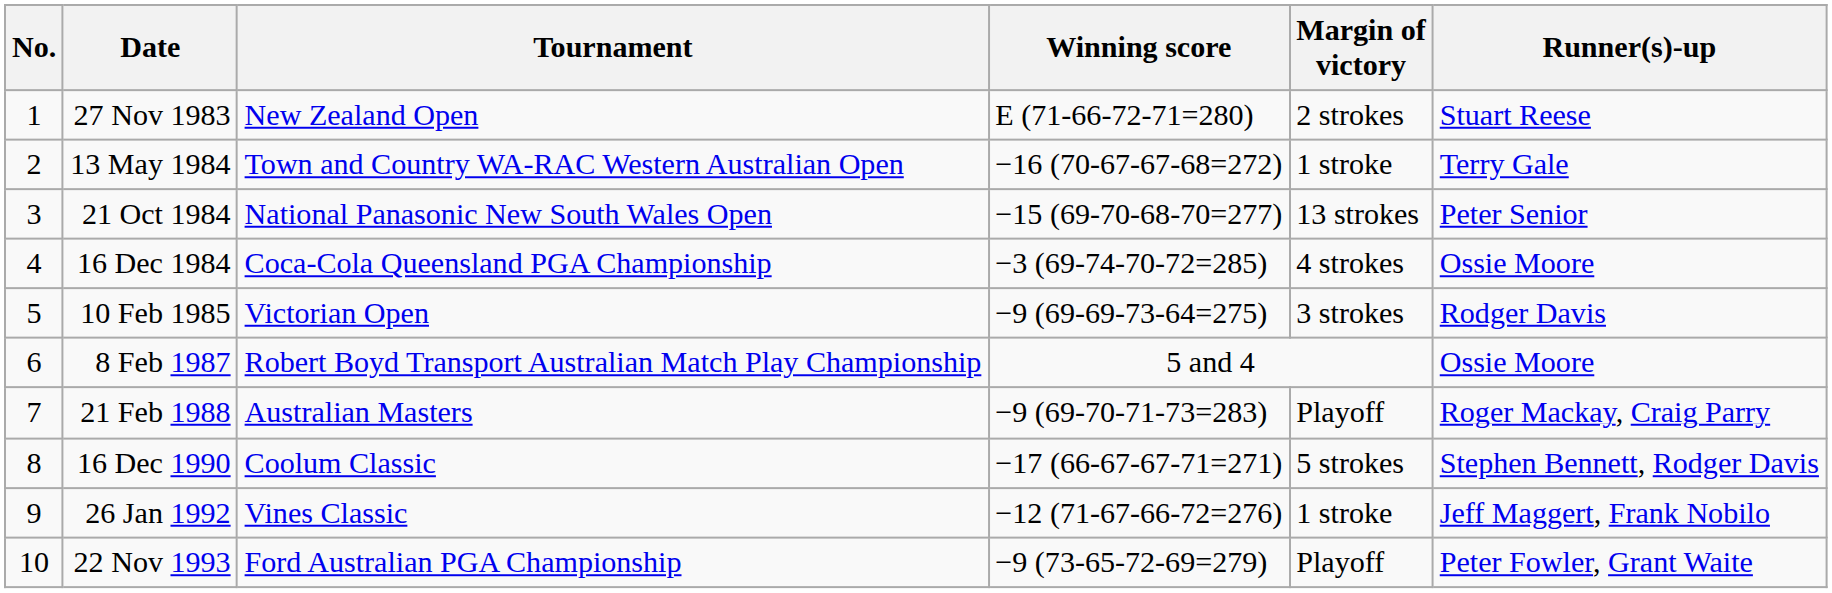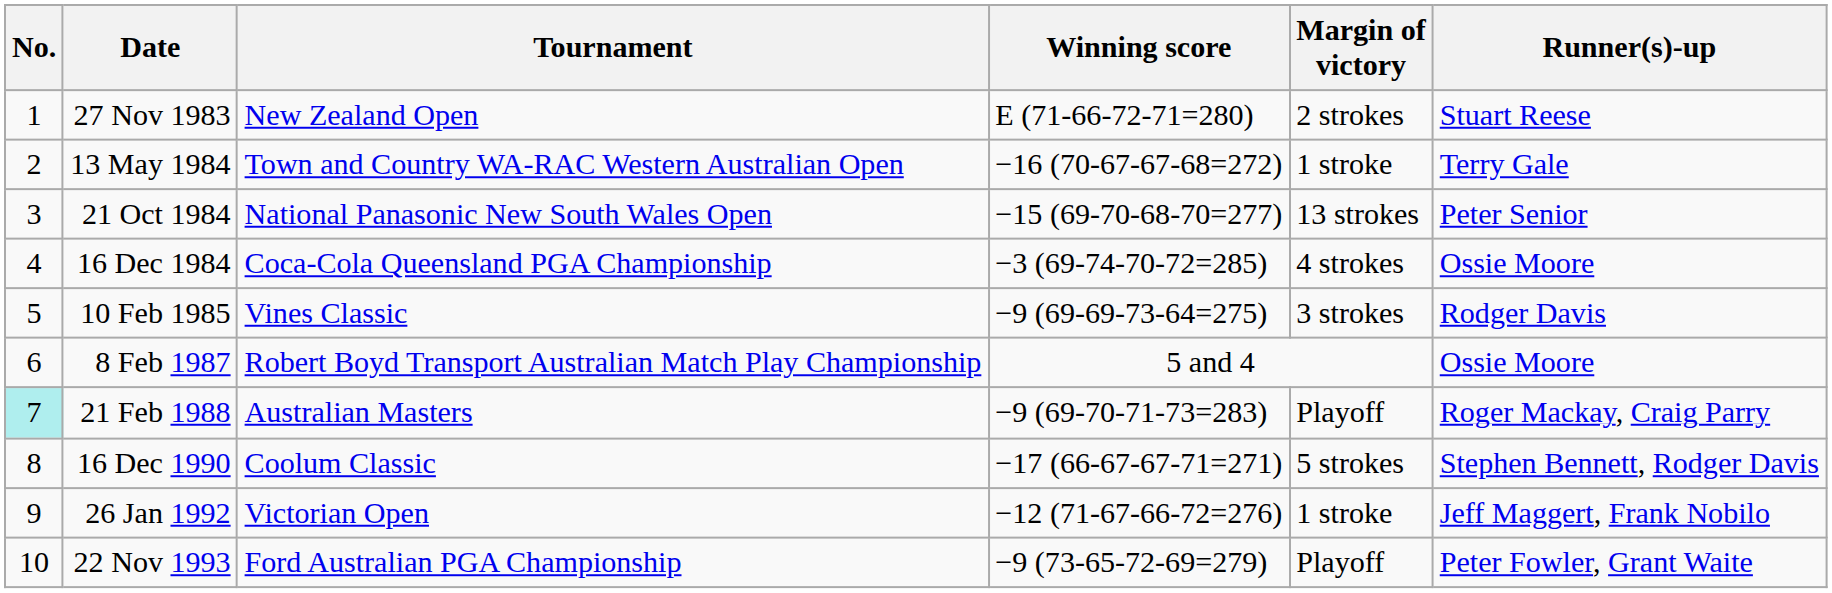 <table class="wikitable" style="font-size:95%">
 <tr>
 <th>No.</th>
 <th>Date</th>
 <th>Tournament</th>
 <th>Winning score</th>
 <th>Margin of<br>victory</th>
 <th>Runner(s)-up</th>
 </tr>
 <tr>
 <td align=center>1</td>
 <td align=right>27 Nov 1983</td>
 <td><a href='#'>New Zealand Open</a></td>
 <td>E (71-66-72-71=280)</td>
 <td>2 strokes</td>
 <td> <a href='#'>Stuart Reese</a></td>
 </tr>
 <tr>
 <td align=center>2</td>
 <td align=right>13 May 1984</td>
 <td><a href='#'>Town and Country WA-RAC Western Australian Open</a></td>
 <td>−16 (70-67-67-68=272)</td>
 <td>1 stroke</td>
 <td> <a href='#'>Terry Gale</a></td>
 </tr>
 <tr>
 <td align=center>3</td>
 <td align=right>21 Oct 1984</td>
 <td><a href='#'>National Panasonic New South Wales Open</a></td>
 <td>−15 (69-70-68-70=277)</td>
 <td>13 strokes</td>
 <td> <a href='#'>Peter Senior</a></td>
 </tr>
 <tr>
 <td align=center>4</td>
 <td align=right>16 Dec 1984</td>
 <td><a href='#'>Coca-Cola Queensland PGA Championship</a></td>
 <td>−3 (69-74-70-72=285)</td>
 <td>4 strokes</td>
 <td> <a href='#'>Ossie Moore</a></td>
 </tr>
 <tr>
 <td align=center>5</td>
 <td align=right>10 Feb 1985</td>
-<td><a href='#'>Victorian Open</a></td>
+<td><a href='#'>Vines Classic</a></td>
 <td>−9 (69-69-73-64=275)</td>
 <td>3 strokes</td>
 <td> <a href='#'>Rodger Davis</a></td>
 </tr>
 <tr>
 <td align=center>6</td>
 <td align=right>8 Feb <a href='#'>1987</a></td>
 <td><a href='#'>Robert Boyd Transport Australian Match Play Championship</a></td>
 <td colspan=2 align=center>5 and 4</td>
 <td> <a href='#'>Ossie Moore</a></td>
 </tr>
 <tr>
-<td align=center>7</td>
+<td align=center style="background: paleturquoise;">7</td>
 <td align=right>21 Feb <a href='#'>1988</a></td>
 <td><a href='#'>Australian Masters</a></td>
 <td>−9 (69-70-71-73=283)</td>
 <td>Playoff</td>
 <td> <a href='#'>Roger Mackay</a>,  <a href='#'>Craig Parry</a></td>
 </tr>
 <tr>
 <td align=center>8</td>
 <td align=right>16 Dec <a href='#'>1990</a></td>
 <td><a href='#'>Coolum Classic</a><small></small></td>
 <td>−17 (66-67-67-71=271)</td>
 <td>5 strokes</td>
 <td> <a href='#'>Stephen Bennett</a>,  <a href='#'>Rodger Davis</a></td>
 </tr>
 <tr>
 <td align=center>9</td>
 <td align=right>26 Jan <a href='#'>1992</a></td>
-<td><a href='#'>Vines Classic</a></td>
+<td><a href='#'>Victorian Open</a></td>
 <td>−12 (71-67-66-72=276)</td>
 <td>1 stroke</td>
 <td> <a href='#'>Jeff Maggert</a>,  <a href='#'>Frank Nobilo</a></td>
 </tr>
 <tr>
 <td align=center>10</td>
 <td align=right>22 Nov <a href='#'>1993</a></td>
 <td><a href='#'>Ford Australian PGA Championship</a></td>
 <td>−9 (73-65-72-69=279)</td>
 <td>Playoff</td>
 <td> <a href='#'>Peter Fowler</a>,  <a href='#'>Grant Waite</a></td>
 </tr>
 </table>
